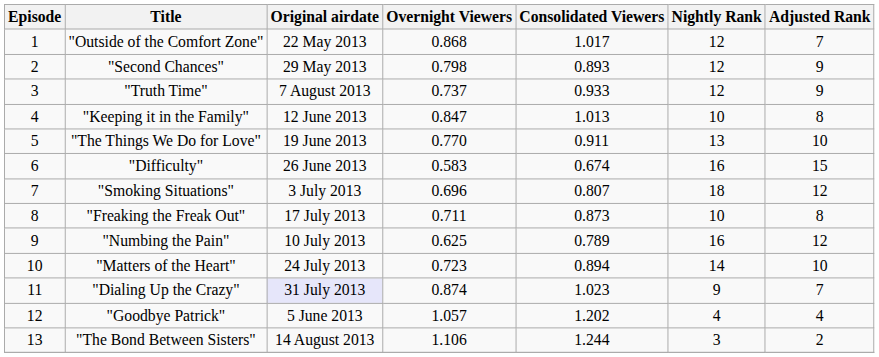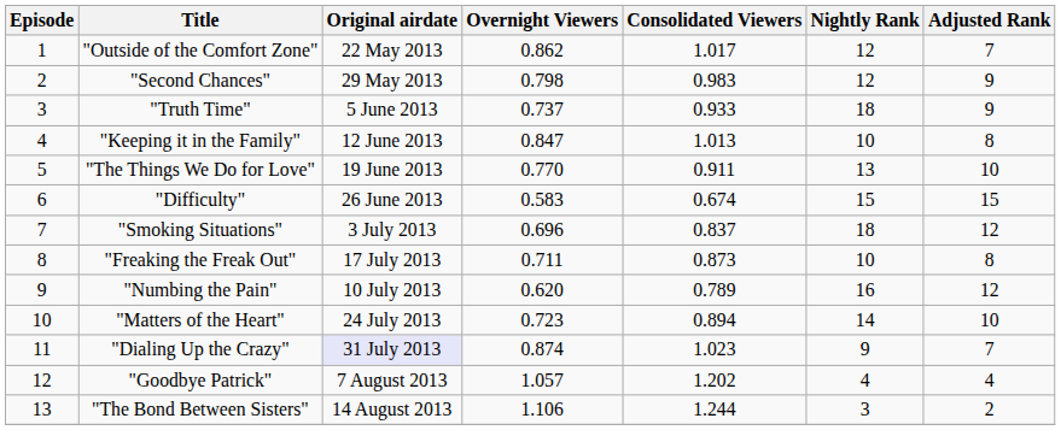 <table class="wikitable sortable">
 <tr>
 <th>Episode</th>
 <th>Title</th>
 <th>Original airdate</th>
 <th>Overnight Viewers</th>
 <th>Consolidated Viewers</th>
 <th>Nightly Rank</th>
 <th>Adjusted Rank</th>
 </tr>
 <tr>
 <td style="text-align:center">1</td>
 <td style="text-align:center">"Outside of the Comfort Zone"</td>
 <td style="text-align:center">22 May 2013</td>
-<td style="text-align:center">0.868</td>
+<td style="text-align:center">0.862</td>
 <td style="text-align:center">1.017</td>
 <td style="text-align:center">12</td>
 <td style="text-align:center">7</td>
 </tr>
 <tr>
 <td style="text-align:center">2</td>
 <td style="text-align:center">"Second Chances"</td>
 <td style="text-align:center">29 May 2013</td>
 <td style="text-align:center">0.798</td>
-<td style="text-align:center">0.893</td>
+<td style="text-align:center">0.983</td>
 <td style="text-align:center">12</td>
 <td style="text-align:center">9</td>
 </tr>
 <tr>
 <td style="text-align:center">3</td>
 <td style="text-align:center">"Truth Time"</td>
-<td style="text-align:center">7 August 2013</td>
+<td style="text-align:center">5 June 2013</td>
 <td style="text-align:center">0.737</td>
 <td style="text-align:center">0.933</td>
-<td style="text-align:center">12</td>
+<td style="text-align:center">18</td>
 <td style="text-align:center">9</td>
 </tr>
 <tr>
 <td style="text-align:center">4</td>
 <td style="text-align:center">"Keeping it in the Family"</td>
 <td style="text-align:center">12 June 2013</td>
 <td style="text-align:center">0.847</td>
 <td style="text-align:center">1.013</td>
 <td style="text-align:center">10</td>
 <td style="text-align:center">8</td>
 </tr>
 <tr>
 <td style="text-align:center">5</td>
 <td style="text-align:center">"The Things We Do for Love"</td>
 <td style="text-align:center">19 June 2013</td>
 <td style="text-align:center">0.770</td>
 <td style="text-align:center">0.911</td>
 <td style="text-align:center">13</td>
 <td style="text-align:center">10</td>
 </tr>
 <tr>
 <td style="text-align:center">6</td>
 <td style="text-align:center">"Difficulty"</td>
 <td style="text-align:center">26 June 2013</td>
 <td style="text-align:center">0.583</td>
 <td style="text-align:center">0.674</td>
-<td style="text-align:center">16</td>
+<td style="text-align:center">15</td>
 <td style="text-align:center">15</td>
 </tr>
 <tr>
 <td style="text-align:center">7</td>
 <td style="text-align:center">"Smoking Situations"</td>
 <td style="text-align:center">3 July 2013</td>
 <td style="text-align:center">0.696</td>
-<td style="text-align:center">0.807</td>
+<td style="text-align:center">0.837</td>
 <td style="text-align:center">18</td>
 <td style="text-align:center">12</td>
 </tr>
 <tr>
 <td style="text-align:center">8</td>
 <td style="text-align:center">"Freaking the Freak Out"</td>
 <td style="text-align:center">17 July 2013</td>
 <td style="text-align:center">0.711</td>
 <td style="text-align:center">0.873</td>
 <td style="text-align:center">10</td>
 <td style="text-align:center">8</td>
 </tr>
 <tr>
 <td style="text-align:center">9</td>
 <td style="text-align:center">"Numbing the Pain"</td>
 <td style="text-align:center">10 July 2013</td>
-<td style="text-align:center">0.625</td>
+<td style="text-align:center">0.620</td>
 <td style="text-align:center">0.789</td>
 <td style="text-align:center">16</td>
 <td style="text-align:center">12</td>
 </tr>
 <tr>
 <td style="text-align:center">10</td>
 <td style="text-align:center">"Matters of the Heart"</td>
 <td style="text-align:center">24 July 2013</td>
 <td style="text-align:center">0.723</td>
 <td style="text-align:center">0.894</td>
 <td style="text-align:center">14</td>
 <td style="text-align:center">10</td>
 </tr>
 <tr>
 <td style="text-align:center">11</td>
 <td style="text-align:center">"Dialing Up the Crazy"</td>
 <td style="background: lavender; text-align:center">31 July 2013</td>
 <td style="text-align:center">0.874</td>
 <td style="text-align:center">1.023</td>
 <td style="text-align:center">9</td>
 <td style="text-align:center">7</td>
 </tr>
 <tr>
 <td style="text-align:center">12</td>
 <td style="text-align:center">"Goodbye Patrick"</td>
-<td style="text-align:center">5 June 2013</td>
+<td style="text-align:center">7 August 2013</td>
 <td style="text-align:center">1.057</td>
 <td style="text-align:center">1.202</td>
 <td style="text-align:center">4</td>
 <td style="text-align:center">4</td>
 </tr>
 <tr>
 <td style="text-align:center">13</td>
 <td style="text-align:center">"The Bond Between Sisters"</td>
 <td style="text-align:center">14 August 2013</td>
 <td style="text-align:center">1.106</td>
 <td style="text-align:center">1.244</td>
 <td style="text-align:center">3</td>
 <td style="text-align:center">2</td>
 </tr>
 <tr>
 </tr>
 </table>
